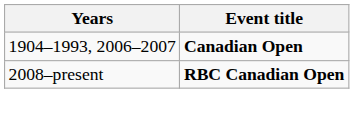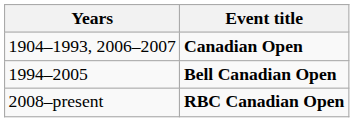 <table class=wikitable>
 <tr>
 <th>Years</th>
 <th>Event title</th>
 </tr>
 <tr>
 <td>1904–1993, 2006–2007</td>
 <td><strong>Canadian Open</strong></td>
 </tr>
 <tr>
+<td>1994–2005</td>
+<td><strong>Bell Canadian Open</strong></td>
+</tr>
+<tr>
 <td>2008–present</td>
 <td><strong>RBC Canadian Open</strong></td>
 </tr>
 </table>
